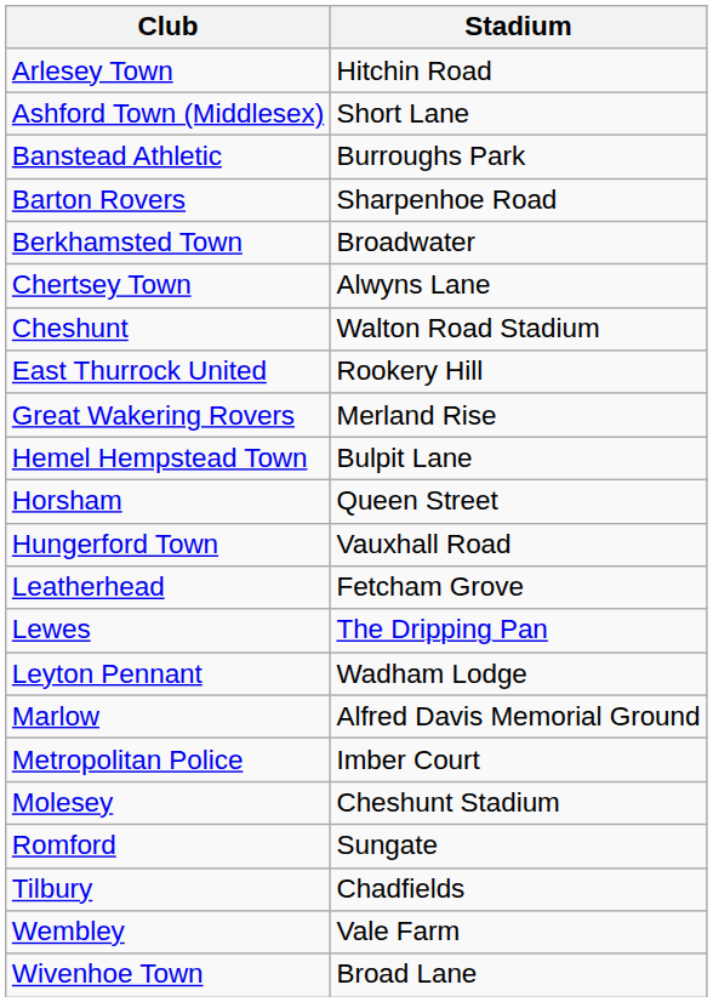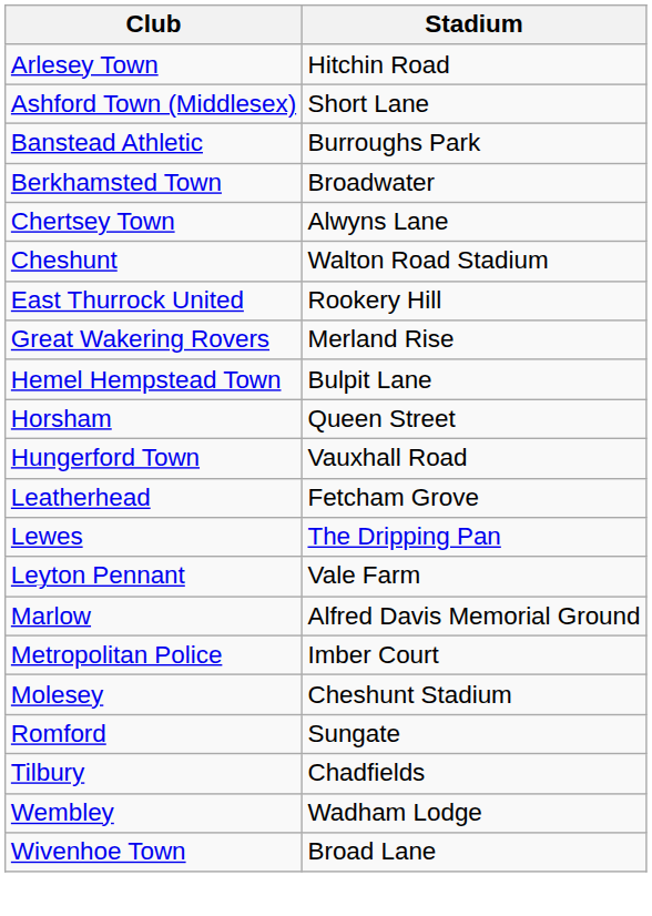 <table class="wikitable sortable">
 <tr>
 <th>Club</th>
 <th>Stadium</th>
 </tr>
 <tr>
 <td><a href='#'>Arlesey Town</a></td>
 <td>Hitchin Road</td>
 </tr>
 <tr>
 <td><a href='#'>Ashford Town (Middlesex)</a></td>
 <td>Short Lane</td>
 </tr>
 <tr>
 <td><a href='#'>Banstead Athletic</a></td>
 <td>Burroughs Park</td>
-</tr>
-<tr>
-<td><a href='#'>Barton Rovers</a></td>
-<td>Sharpenhoe Road</td>
 </tr>
 <tr>
 <td><a href='#'>Berkhamsted Town</a></td>
 <td>Broadwater</td>
 </tr>
 <tr>
 <td><a href='#'>Chertsey Town</a></td>
 <td>Alwyns Lane</td>
 </tr>
 <tr>
 <td><a href='#'>Cheshunt</a></td>
 <td>Walton Road Stadium</td>
 </tr>
 <tr>
 <td><a href='#'>East Thurrock United</a></td>
 <td>Rookery Hill</td>
 </tr>
 <tr>
 <td><a href='#'>Great Wakering Rovers</a></td>
 <td>Merland Rise</td>
 </tr>
 <tr>
 <td><a href='#'>Hemel Hempstead Town</a></td>
 <td>Bulpit Lane</td>
 </tr>
 <tr>
 <td><a href='#'>Horsham</a></td>
 <td>Queen Street</td>
 </tr>
 <tr>
 <td><a href='#'>Hungerford Town</a></td>
 <td>Vauxhall Road</td>
 </tr>
 <tr>
 <td><a href='#'>Leatherhead</a></td>
 <td>Fetcham Grove</td>
 </tr>
 <tr>
 <td><a href='#'>Lewes</a></td>
 <td><a href='#'>The Dripping Pan</a></td>
 </tr>
 <tr>
 <td><a href='#'>Leyton Pennant</a></td>
-<td>Wadham Lodge</td>
+<td>Vale Farm</td>
 </tr>
 <tr>
 <td><a href='#'>Marlow</a></td>
 <td>Alfred Davis Memorial Ground</td>
 </tr>
 <tr>
 <td><a href='#'>Metropolitan Police</a></td>
 <td>Imber Court</td>
 </tr>
 <tr>
 <td><a href='#'>Molesey</a></td>
 <td>Cheshunt Stadium</td>
 </tr>
 <tr>
 <td><a href='#'>Romford</a></td>
 <td>Sungate</td>
 </tr>
 <tr>
 <td><a href='#'>Tilbury</a></td>
 <td>Chadfields</td>
 </tr>
 <tr>
 <td><a href='#'>Wembley</a></td>
-<td>Vale Farm</td>
+<td>Wadham Lodge</td>
 </tr>
 <tr>
 <td><a href='#'>Wivenhoe Town</a></td>
 <td>Broad Lane</td>
 </tr>
 </table>
